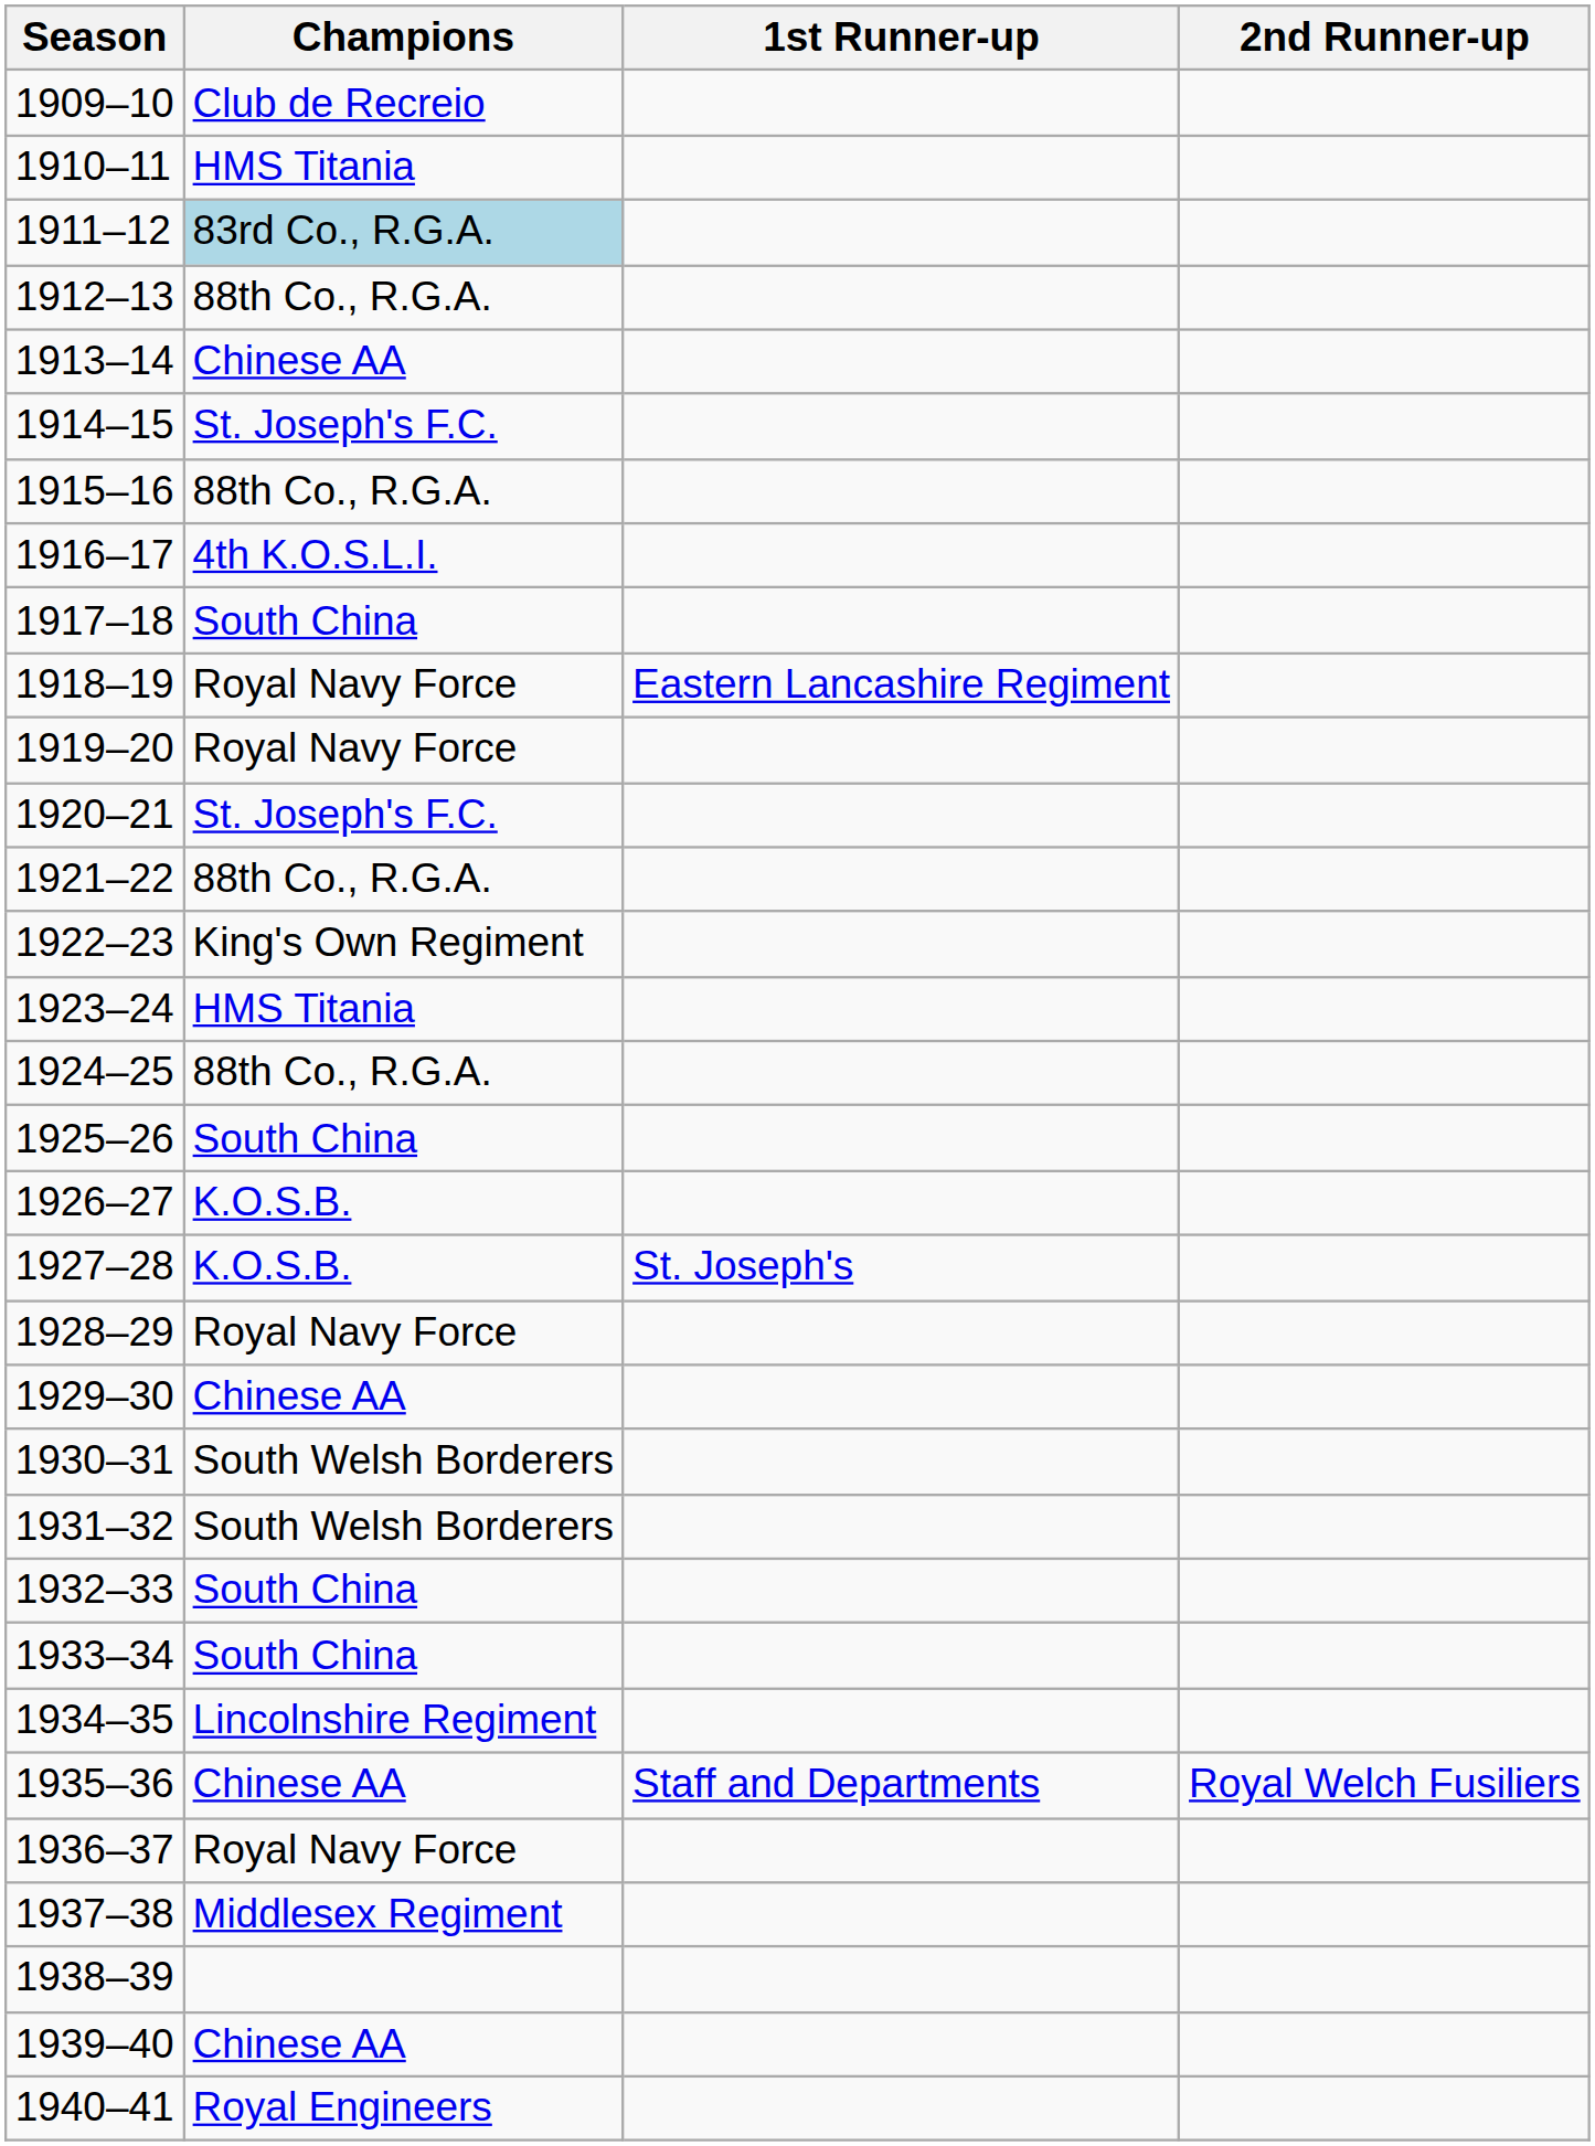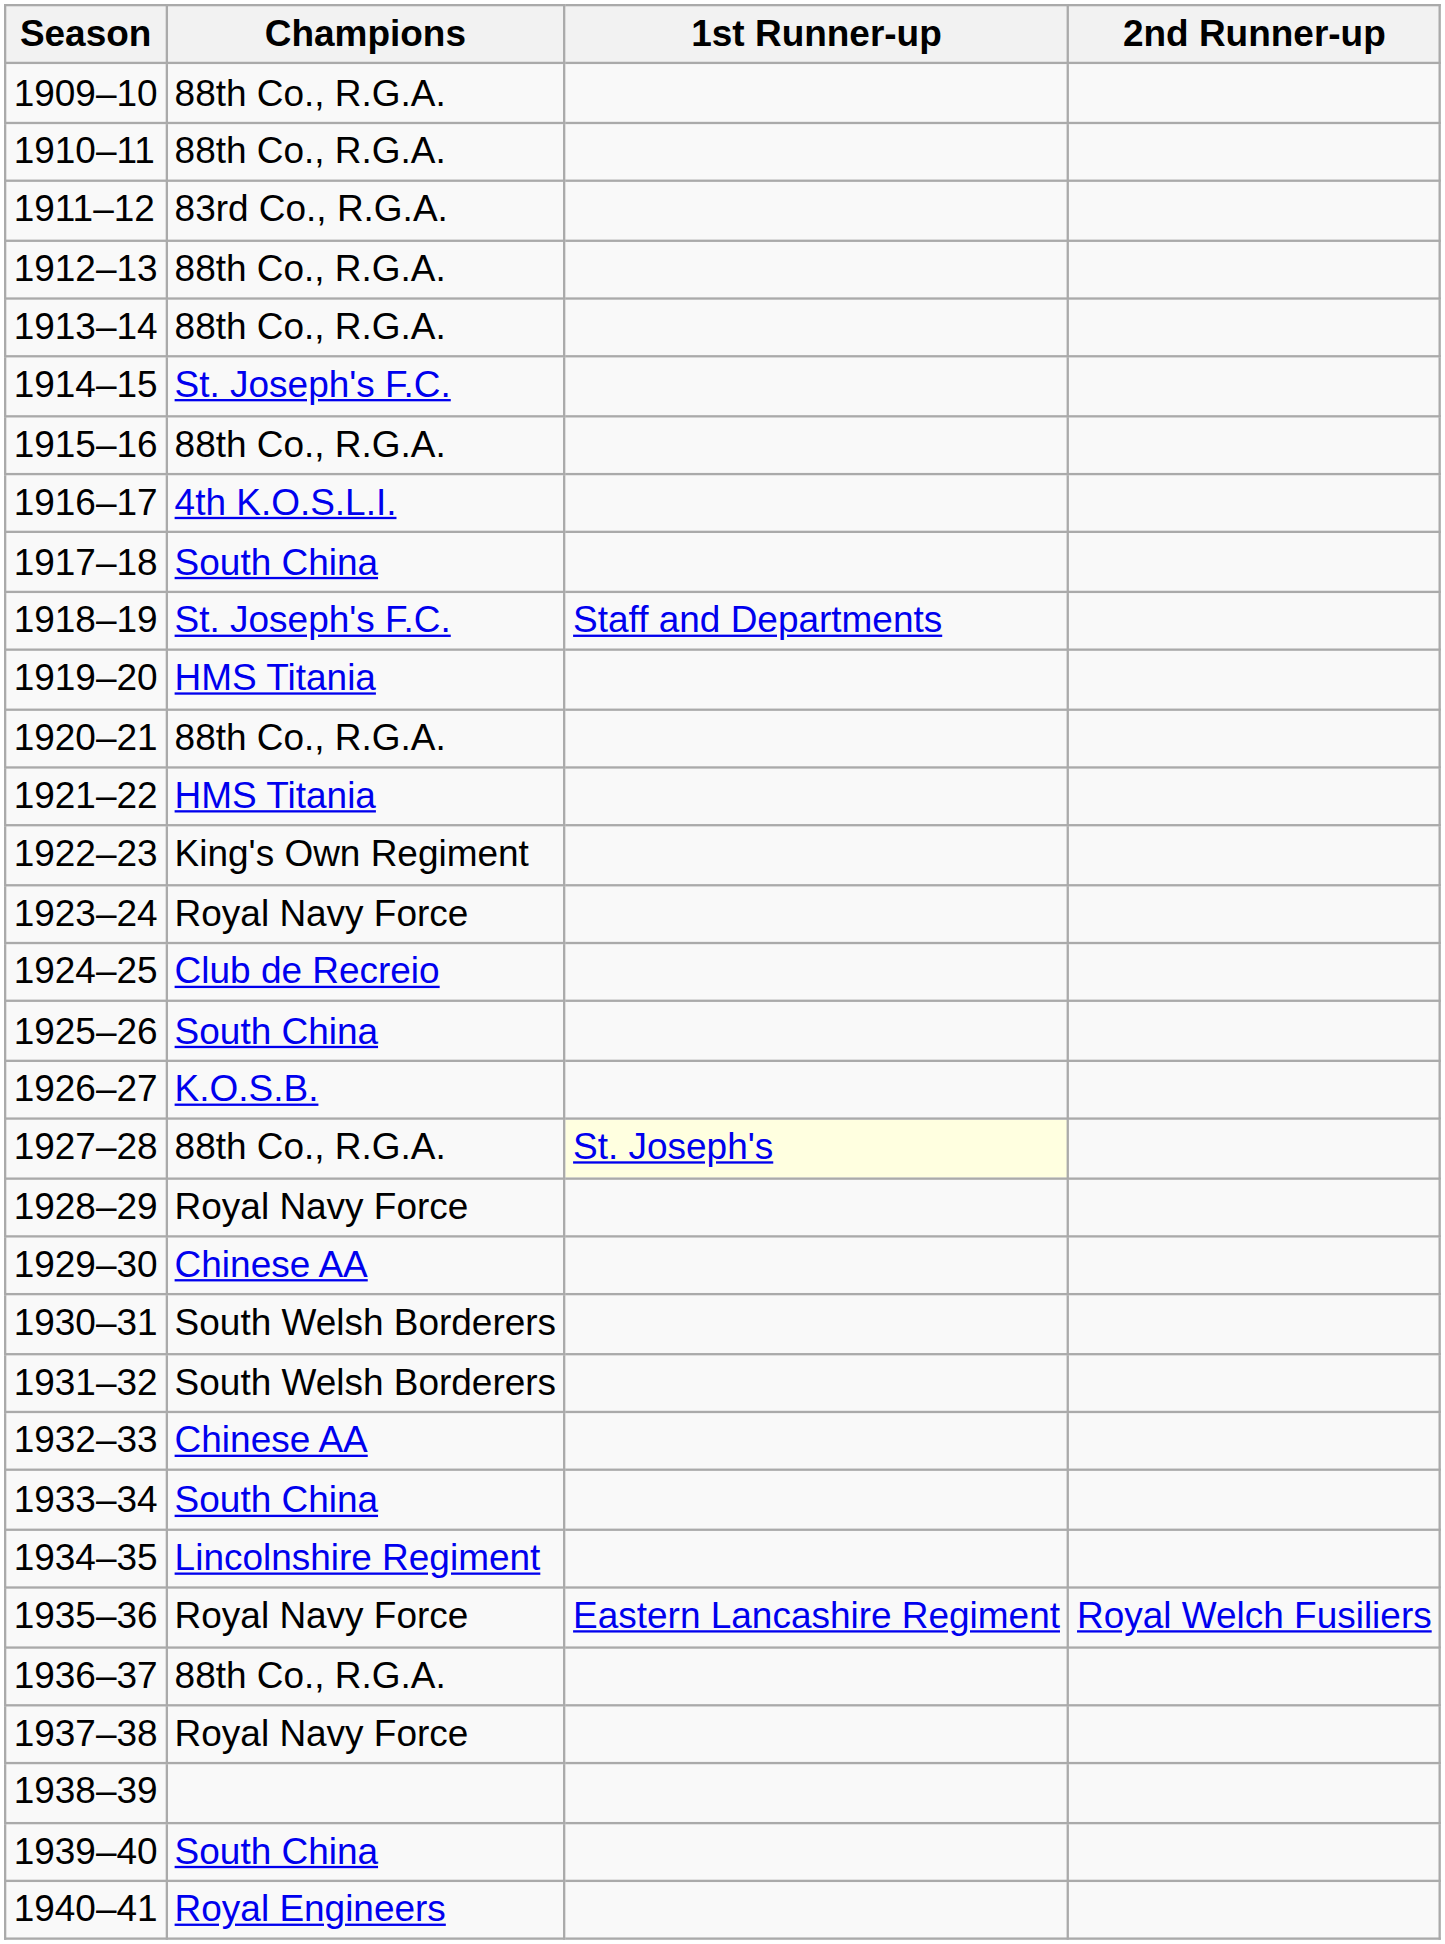 <table class="wikitable">
 <tr>
 <th>Season</th>
 <th>Champions</th>
 <th>1st Runner-up</th>
 <th>2nd Runner-up</th>
 </tr>
 <tr>
 <td>1909–10</td>
-<td><a href='#'>Club de Recreio</a></td>
+<td>88th Co., R.G.A.</td>
 <td></td>
 <td></td>
 </tr>
 <tr>
 <td>1910–11</td>
-<td><a href='#'>HMS Titania</a></td>
+<td>88th Co., R.G.A.</td>
 <td></td>
 <td></td>
 </tr>
 <tr>
 <td>1911–12</td>
-<td style="background: lightblue;">83rd Co., R.G.A.</td>
+<td>83rd Co., R.G.A.</td>
 <td></td>
 <td></td>
 </tr>
 <tr>
 <td>1912–13</td>
 <td>88th Co., R.G.A.</td>
 <td></td>
 <td></td>
 </tr>
 <tr>
 <td>1913–14</td>
-<td><a href='#'>Chinese AA</a></td>
+<td>88th Co., R.G.A.</td>
 <td></td>
 <td></td>
 </tr>
 <tr>
 <td>1914–15</td>
 <td><a href='#'>St. Joseph's F.C.</a></td>
 <td></td>
 <td></td>
 </tr>
 <tr>
 <td>1915–16</td>
 <td>88th Co., R.G.A.</td>
 <td></td>
 <td></td>
 </tr>
 <tr>
 <td>1916–17</td>
 <td><a href='#'>4th K.O.S.L.I.</a></td>
 <td></td>
 <td></td>
 </tr>
 <tr>
 <td>1917–18</td>
 <td><a href='#'>South China</a></td>
 <td></td>
 <td></td>
 </tr>
 <tr>
 <td>1918–19</td>
-<td>Royal Navy Force</td>
-<td><a href='#'>Eastern Lancashire Regiment</a></td>
+<td><a href='#'>St. Joseph's F.C.</a></td>
+<td><a href='#'>Staff and Departments</a></td>
 <td></td>
 </tr>
 <tr>
 <td>1919–20</td>
-<td>Royal Navy Force</td>
+<td><a href='#'>HMS Titania</a></td>
 <td></td>
 <td></td>
 </tr>
 <tr>
 <td>1920–21</td>
-<td><a href='#'>St. Joseph's F.C.</a></td>
+<td>88th Co., R.G.A.</td>
 <td></td>
 <td></td>
 </tr>
 <tr>
 <td>1921–22</td>
-<td>88th Co., R.G.A.</td>
+<td><a href='#'>HMS Titania</a></td>
 <td></td>
 <td></td>
 </tr>
 <tr>
 <td>1922–23</td>
 <td>King's Own Regiment</td>
 <td></td>
 <td></td>
 </tr>
 <tr>
 <td>1923–24</td>
-<td><a href='#'>HMS Titania</a></td>
+<td>Royal Navy Force</td>
 <td></td>
 <td></td>
 </tr>
 <tr>
 <td>1924–25</td>
-<td>88th Co., R.G.A.</td>
+<td><a href='#'>Club de Recreio</a></td>
 <td></td>
 <td></td>
 </tr>
 <tr>
 <td>1925–26</td>
 <td><a href='#'>South China</a></td>
 <td></td>
 <td></td>
 </tr>
 <tr>
 <td>1926–27</td>
 <td><a href='#'>K.O.S.B.</a></td>
 <td></td>
 <td></td>
 </tr>
 <tr>
 <td>1927–28</td>
-<td><a href='#'>K.O.S.B.</a></td>
-<td><a href='#'>St. Joseph's</a></td>
+<td>88th Co., R.G.A.</td>
+<td style="background: lightyellow;"><a href='#'>St. Joseph's</a></td>
 <td></td>
 </tr>
 <tr>
 <td>1928–29</td>
 <td>Royal Navy Force</td>
 <td></td>
 <td></td>
 </tr>
 <tr>
 <td>1929–30</td>
 <td><a href='#'>Chinese AA</a></td>
 <td></td>
 <td></td>
 </tr>
 <tr>
 <td>1930–31</td>
 <td>South Welsh Borderers</td>
 <td></td>
 <td></td>
 </tr>
 <tr>
 <td>1931–32</td>
 <td>South Welsh Borderers</td>
 <td></td>
 <td></td>
 </tr>
 <tr>
 <td>1932–33</td>
-<td><a href='#'>South China</a></td>
+<td><a href='#'>Chinese AA</a></td>
 <td></td>
 <td></td>
 </tr>
 <tr>
 <td>1933–34</td>
 <td><a href='#'>South China</a></td>
 <td></td>
 <td></td>
 </tr>
 <tr>
 <td>1934–35</td>
 <td><a href='#'>Lincolnshire Regiment</a></td>
 <td></td>
 <td></td>
 </tr>
 <tr>
 <td>1935–36</td>
-<td><a href='#'>Chinese AA</a></td>
-<td><a href='#'>Staff and Departments</a></td>
+<td>Royal Navy Force</td>
+<td><a href='#'>Eastern Lancashire Regiment</a></td>
 <td><a href='#'>Royal Welch Fusiliers</a></td>
 </tr>
 <tr>
 <td>1936–37</td>
-<td>Royal Navy Force</td>
+<td>88th Co., R.G.A.</td>
 <td></td>
 <td></td>
 </tr>
 <tr>
 <td>1937–38</td>
-<td><a href='#'>Middlesex Regiment</a></td>
+<td>Royal Navy Force</td>
 <td></td>
 <td></td>
 </tr>
 <tr>
 <td>1938–39</td>
 <td></td>
 <td></td>
 <td></td>
 </tr>
 <tr>
 <td>1939–40</td>
-<td><a href='#'>Chinese AA</a></td>
+<td><a href='#'>South China</a></td>
 <td></td>
 <td></td>
 </tr>
 <tr>
 <td>1940–41</td>
 <td><a href='#'>Royal Engineers</a></td>
 <td></td>
 </tr>
 </table>
